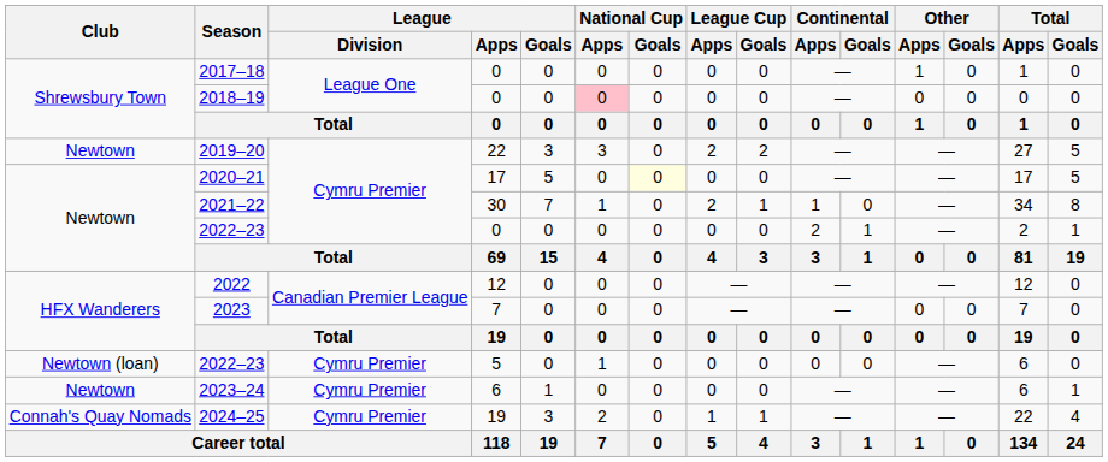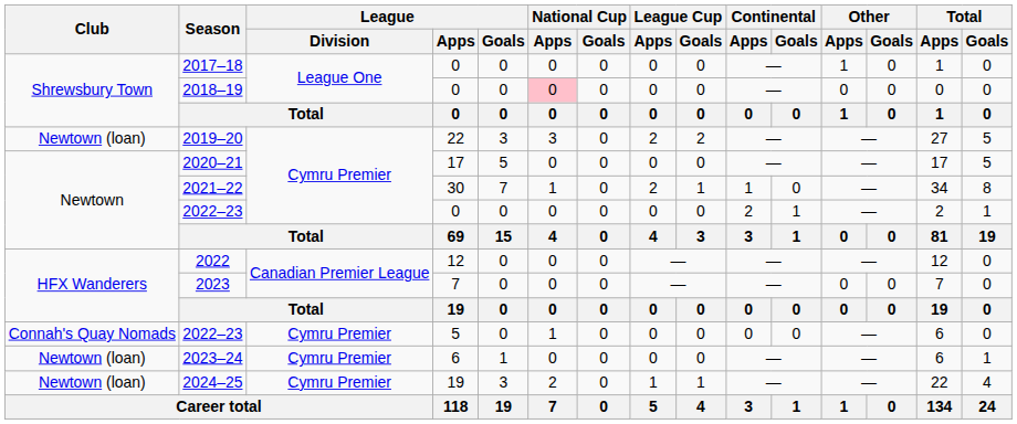 <table class="wikitable" style="text-align: center">
 <tr>
 <th rowspan="2">Club</th>
 <th rowspan="2">Season</th>
 <th colspan="3">League</th>
 <th colspan="2">National Cup</th>
 <th colspan="2">League Cup</th>
 <th colspan="2">Continental</th>
 <th colspan="2">Other</th>
 <th colspan="2">Total</th>
 </tr>
 <tr>
 <th>Division</th>
 <th>Apps</th>
 <th>Goals</th>
 <th>Apps</th>
 <th>Goals</th>
 <th>Apps</th>
 <th>Goals</th>
 <th>Apps</th>
 <th>Goals</th>
 <th>Apps</th>
 <th>Goals</th>
 <th>Apps</th>
 <th>Goals</th>
 </tr>
 <tr>
 <td rowspan="3"><a href='#'>Shrewsbury Town</a></td>
 <td><a href='#'>2017–18</a></td>
 <td rowspan="2"><a href='#'>League One</a></td>
 <td>0</td>
 <td>0</td>
 <td>0</td>
 <td>0</td>
 <td>0</td>
 <td>0</td>
 <td colspan="2">—</td>
 <td>1</td>
 <td>0</td>
 <td>1</td>
 <td>0</td>
 </tr>
 <tr>
 <td><a href='#'>2018–19</a></td>
 <td>0</td>
 <td>0</td>
 <td style="background: pink;">0</td>
 <td>0</td>
 <td>0</td>
 <td>0</td>
 <td colspan="2">—</td>
 <td>0</td>
 <td>0</td>
 <td>0</td>
 <td>0</td>
 </tr>
 <tr>
 <th colspan="2">Total</th>
 <th>0</th>
 <th>0</th>
 <th>0</th>
 <th>0</th>
 <th>0</th>
 <th>0</th>
 <th>0</th>
 <th>0</th>
 <th>1</th>
 <th>0</th>
 <th>1</th>
 <th>0</th>
 </tr>
 <tr>
-<td><a href='#'>Newtown</a></td>
+<td><a href='#'>Newtown</a> (loan)</td>
 <td><a href='#'>2019–20</a></td>
 <td rowspan="4"><a href='#'>Cymru Premier</a></td>
 <td>22</td>
 <td>3</td>
 <td>3</td>
 <td>0</td>
 <td>2</td>
 <td>2</td>
 <td colspan="2">—</td>
 <td colspan="2">—</td>
 <td>27</td>
 <td>5</td>
 </tr>
 <tr>
 <td rowspan="4">Newtown</td>
 <td><a href='#'>2020–21</a></td>
 <td>17</td>
 <td>5</td>
 <td>0</td>
-<td style="background: lightyellow;">0</td>
+<td>0</td>
 <td>0</td>
 <td>0</td>
 <td colspan="2">—</td>
 <td colspan="2">—</td>
 <td>17</td>
 <td>5</td>
 </tr>
 <tr>
 <td><a href='#'>2021–22</a></td>
 <td>30</td>
 <td>7</td>
 <td>1</td>
 <td>0</td>
 <td>2</td>
 <td>1</td>
 <td>1</td>
 <td>0</td>
 <td colspan="2">—</td>
 <td>34</td>
 <td>8</td>
 </tr>
 <tr>
 <td><a href='#'>2022–23</a></td>
 <td>0</td>
 <td>0</td>
 <td>0</td>
 <td>0</td>
 <td>0</td>
 <td>0</td>
 <td>2</td>
 <td>1</td>
 <td colspan="2">—</td>
 <td>2</td>
 <td>1</td>
 </tr>
 <tr>
 <th colspan="2">Total</th>
 <th>69</th>
 <th>15</th>
 <th>4</th>
 <th>0</th>
 <th>4</th>
 <th>3</th>
 <th>3</th>
 <th>1</th>
 <th>0</th>
 <th>0</th>
 <th>81</th>
 <th>19</th>
 </tr>
 <tr>
 <td rowspan=3><a href='#'>HFX Wanderers</a></td>
 <td><a href='#'>2022</a></td>
 <td rowspan=2><a href='#'>Canadian Premier League</a></td>
 <td>12</td>
 <td>0</td>
 <td>0</td>
 <td>0</td>
 <td colspan="2">—</td>
 <td colspan="2">—</td>
 <td colspan="2">—</td>
 <td>12</td>
 <td>0</td>
 </tr>
 <tr>
 <td><a href='#'>2023</a></td>
 <td>7</td>
 <td>0</td>
 <td>0</td>
 <td>0</td>
 <td colspan="2">—</td>
 <td colspan="2">—</td>
 <td>0</td>
 <td>0</td>
 <td>7</td>
 <td>0</td>
 </tr>
 <tr>
 <th colspan="2">Total</th>
 <th>19</th>
 <th>0</th>
 <th>0</th>
 <th>0</th>
 <th>0</th>
 <th>0</th>
 <th>0</th>
 <th>0</th>
 <th>0</th>
 <th>0</th>
 <th>19</th>
 <th>0</th>
 </tr>
 <tr>
-<td><a href='#'>Newtown</a> (loan)</td>
+<td><a href='#'>Connah's Quay Nomads</a></td>
 <td><a href='#'>2022–23</a></td>
 <td><a href='#'>Cymru Premier</a></td>
 <td>5</td>
 <td>0</td>
 <td>1</td>
 <td>0</td>
 <td>0</td>
 <td>0</td>
 <td>0</td>
 <td>0</td>
 <td colspan="2">—</td>
 <td>6</td>
 <td>0</td>
 </tr>
 <tr>
-<td><a href='#'>Newtown</a></td>
+<td><a href='#'>Newtown</a> (loan)</td>
 <td><a href='#'>2023–24</a></td>
 <td><a href='#'>Cymru Premier</a></td>
 <td>6</td>
 <td>1</td>
 <td>0</td>
 <td>0</td>
 <td>0</td>
 <td>0</td>
 <td colspan="2">—</td>
 <td colspan="2">—</td>
 <td>6</td>
 <td>1</td>
 </tr>
 <tr>
-<td><a href='#'>Connah's Quay Nomads</a></td>
+<td><a href='#'>Newtown</a> (loan)</td>
 <td><a href='#'>2024–25</a></td>
 <td><a href='#'>Cymru Premier</a></td>
 <td>19</td>
 <td>3</td>
 <td>2</td>
 <td>0</td>
 <td>1</td>
 <td>1</td>
 <td colspan="2">—</td>
 <td colspan="2">—</td>
 <td>22</td>
 <td>4</td>
 </tr>
 <tr>
 <th colspan="3">Career total</th>
 <th>118</th>
 <th>19</th>
 <th>7</th>
 <th>0</th>
 <th>5</th>
 <th>4</th>
 <th>3</th>
 <th>1</th>
 <th>1</th>
 <th>0</th>
 <th>134</th>
 <th>24</th>
 </tr>
 </table>
